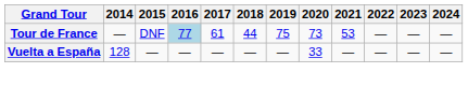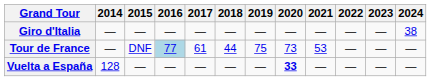 <table class="wikitable plainrowheaders">
 <tr>
 <th scope="col"><a href='#'>Grand Tour</a></th>
 <th scope="col">2014</th>
 <th scope="col">2015</th>
 <th scope="col">2016</th>
 <th scope="col">2017</th>
 <th scope="col">2018</th>
 <th scope="col">2019</th>
 <th scope="col">2020</th>
 <th scope="col">2021</th>
 <th scope="col">2022</th>
 <th scope="col">2023</th>
 <th scope="col">2024</th>
+</tr>
+<tr style="text-align:center;">
+<th scope="row"> <a href='#'>Giro d'Italia</a></th>
+<td>—</td>
+<td>—</td>
+<td>—</td>
+<td>—</td>
+<td>—</td>
+<td>—</td>
+<td>—</td>
+<td>—</td>
+<td>—</td>
+<td>—</td>
+<td><a href='#'>38</a></td>
 </tr>
 <tr style="text-align:center;">
 <th scope="row"> <a href='#'>Tour de France</a></th>
 <td>—</td>
 <td><a href='#'>DNF</a></td>
 <td style="background: lightblue;"><a href='#'>77</a></td>
 <td><a href='#'>61</a></td>
 <td><a href='#'>44</a></td>
 <td><a href='#'>75</a></td>
 <td><a href='#'>73</a></td>
 <td><a href='#'>53</a></td>
 <td>—</td>
 <td>—</td>
 <td>—</td>
 </tr>
 <tr style="text-align:center;">
 <th scope="row"> <a href='#'>Vuelta a España</a></th>
 <td><a href='#'>128</a></td>
 <td>—</td>
 <td>—</td>
 <td>—</td>
 <td>—</td>
 <td>—</td>
-<td><a href='#'>33</a></td>
+<td><strong><a href='#'>33</a></strong></td>
 <td>—</td>
 <td>—</td>
 <td>—</td>
 <td>—</td>
 </tr>
 </table>
